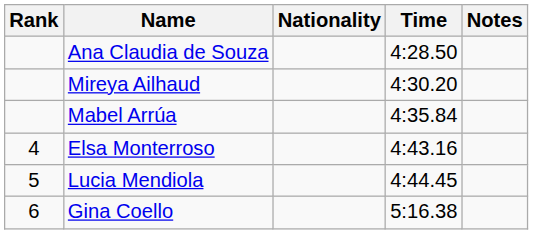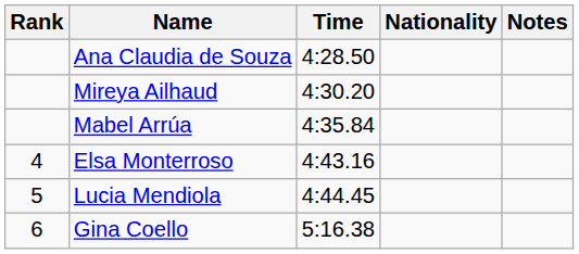 <table class="wikitable sortable" style="text-align:center">
 <tr>
 <th>Rank</th>
 <th>Name</th>
+<th>Time</th>
 <th>Nationality</th>
-<th>Time</th>
 <th>Notes</th>
 </tr>
 <tr>
 <td align=center></td>
 <td align=left><a href='#'>Ana Claudia de Souza</a></td>
+<td>4:28.50</td>
 <td align=left></td>
-<td>4:28.50</td>
 <td></td>
 </tr>
 <tr>
 <td align=center></td>
 <td align=left><a href='#'>Mireya Ailhaud</a></td>
+<td>4:30.20</td>
 <td align=left></td>
-<td>4:30.20</td>
 <td></td>
 </tr>
 <tr>
 <td align=center></td>
 <td align=left><a href='#'>Mabel Arrúa</a></td>
+<td>4:35.84</td>
 <td align=left></td>
-<td>4:35.84</td>
 <td></td>
 </tr>
 <tr>
 <td align=center>4</td>
 <td align=left><a href='#'>Elsa Monterroso</a></td>
+<td>4:43.16</td>
 <td align=left></td>
-<td>4:43.16</td>
 <td></td>
 </tr>
 <tr>
 <td align=center>5</td>
 <td align=left><a href='#'>Lucia Mendiola</a></td>
+<td>4:44.45</td>
 <td align=left></td>
-<td>4:44.45</td>
 <td></td>
 </tr>
 <tr>
 <td align=center>6</td>
 <td align=left><a href='#'>Gina Coello</a></td>
+<td>5:16.38</td>
 <td align=left></td>
-<td>5:16.38</td>
 <td></td>
 </tr>
 </table>
